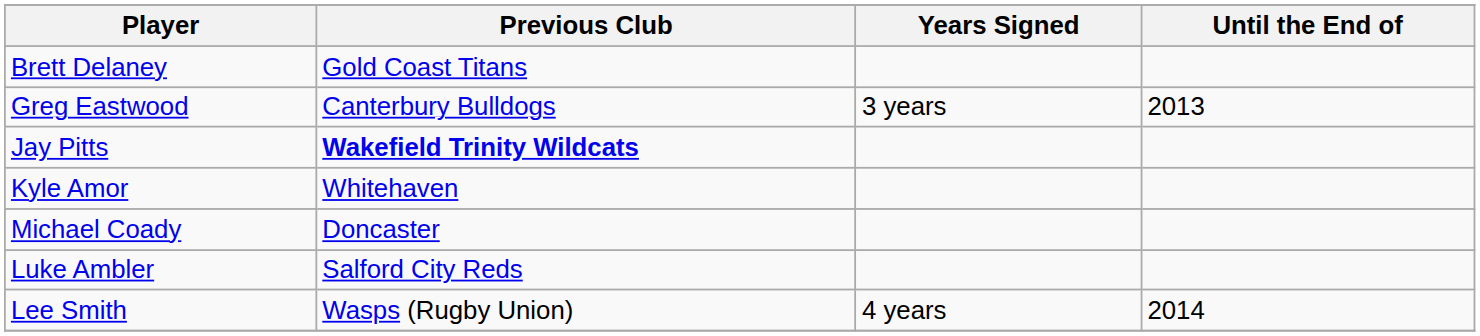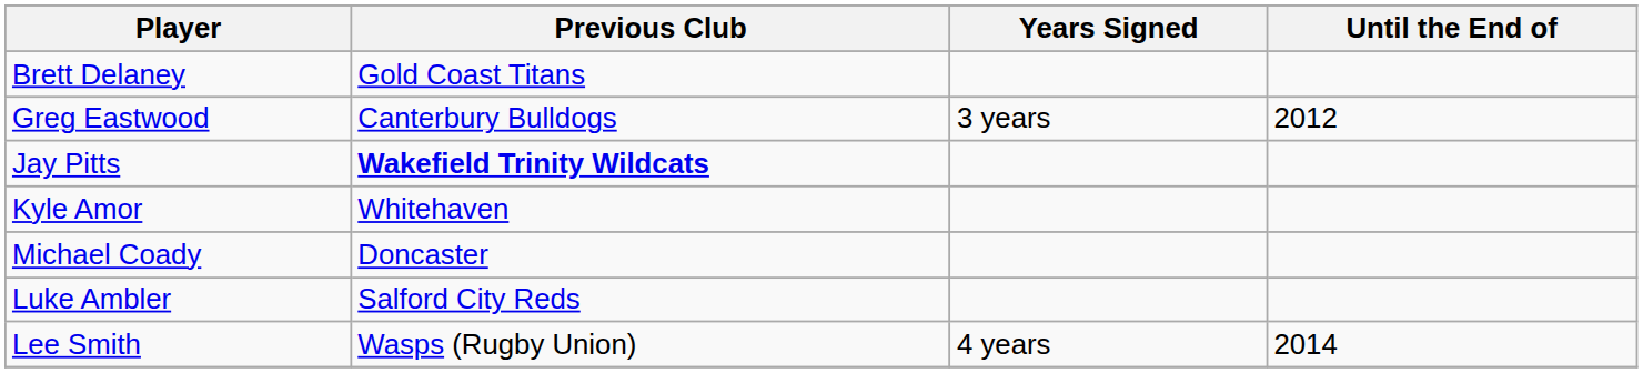 <table class="wikitable" width="65%" style="font-size:90%">
 <tr bgcolor=#FFFF33>
 </tr>
 <tr>
 <th>Player</th>
 <th>Previous Club</th>
 <th>Years Signed</th>
 <th>Until the End of</th>
 </tr>
 <tr>
 <td><a href='#'>Brett Delaney</a></td>
 <td><a href='#'>Gold Coast Titans</a></td>
 <td></td>
 <td></td>
 </tr>
 <tr>
 <td><a href='#'>Greg Eastwood</a></td>
 <td><a href='#'>Canterbury Bulldogs</a></td>
 <td>3 years</td>
-<td>2013</td>
+<td>2012</td>
 </tr>
 <tr>
 <td><a href='#'>Jay Pitts</a></td>
 <td><strong><a href='#'>Wakefield Trinity Wildcats</a></strong></td>
 <td></td>
 <td></td>
 </tr>
 <tr>
 <td><a href='#'>Kyle Amor</a></td>
 <td><a href='#'>Whitehaven</a></td>
 <td></td>
 <td></td>
 </tr>
 <tr>
 <td><a href='#'>Michael Coady</a></td>
 <td><a href='#'>Doncaster</a></td>
 <td></td>
 <td></td>
 </tr>
 <tr>
 <td><a href='#'>Luke Ambler</a></td>
 <td><a href='#'>Salford City Reds</a></td>
 <td></td>
 <td></td>
 </tr>
 <tr>
 <td><a href='#'>Lee Smith</a></td>
 <td><a href='#'>Wasps</a> (Rugby Union)</td>
 <td>4 years</td>
 <td>2014</td>
 </tr>
 <tr>
 </tr>
 </table>
